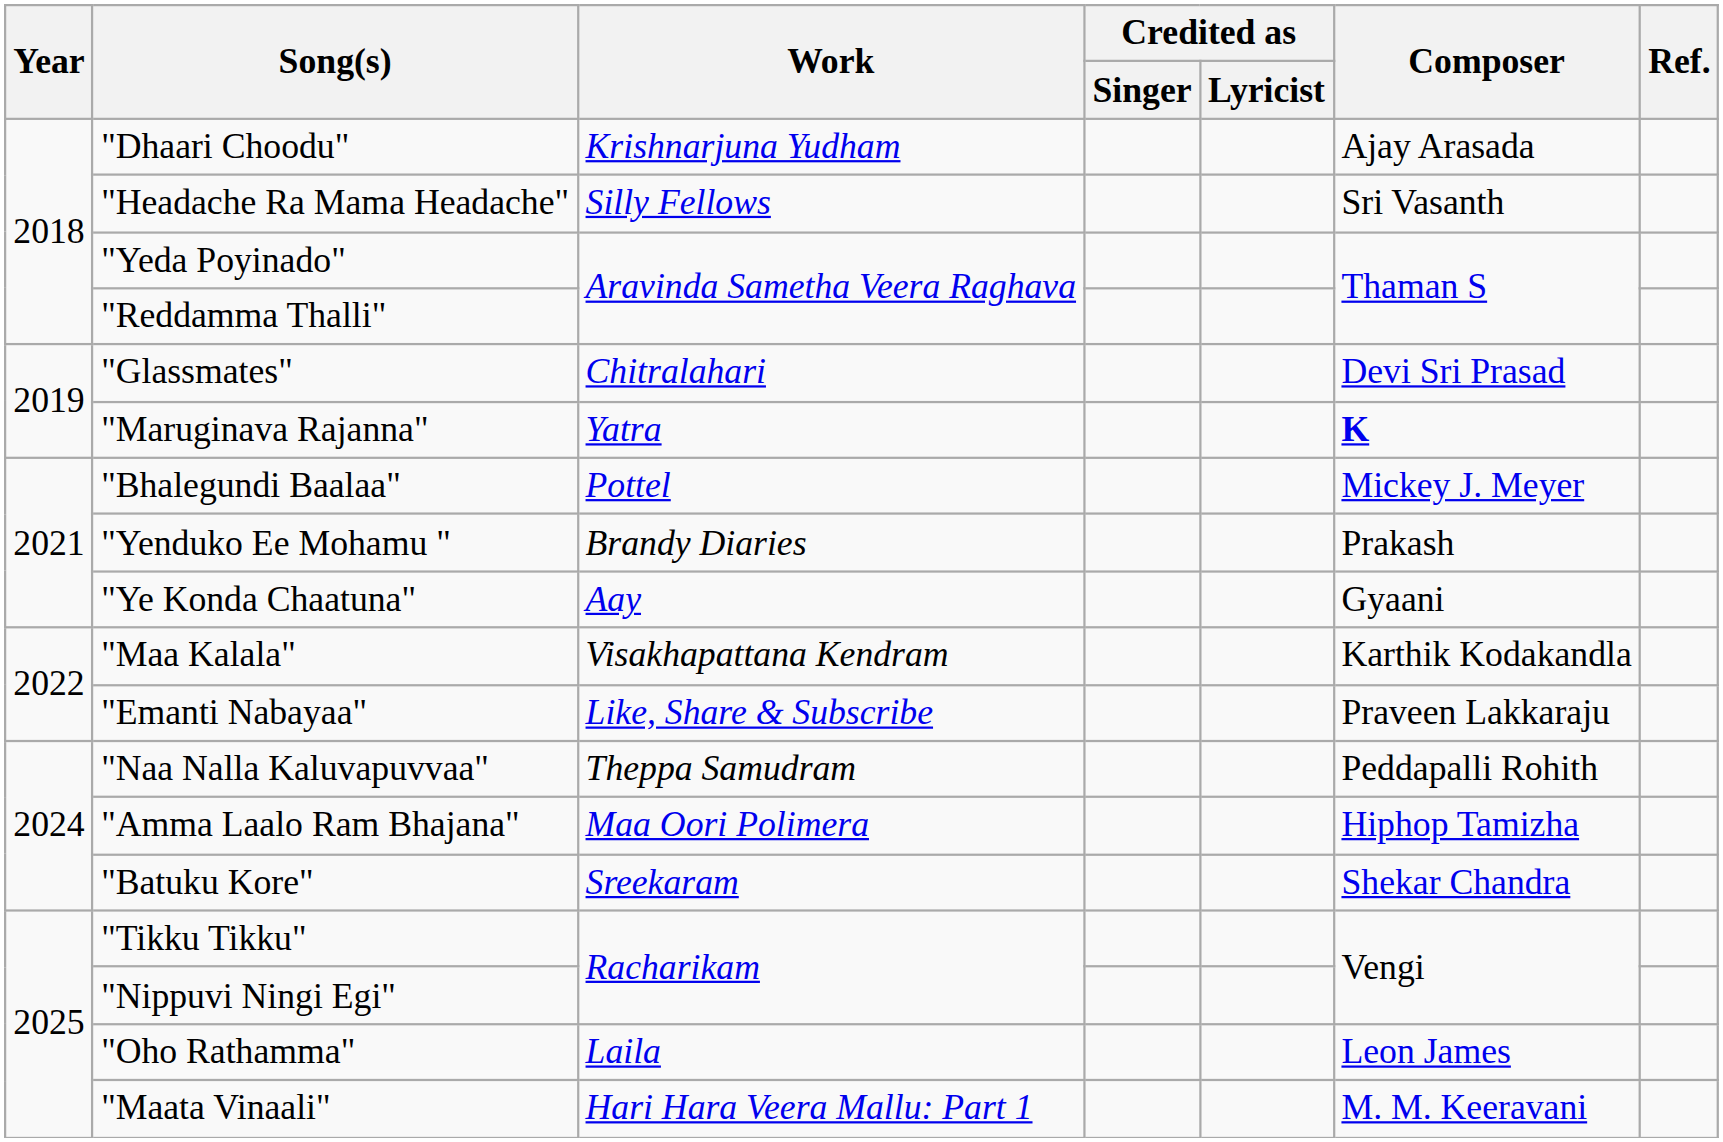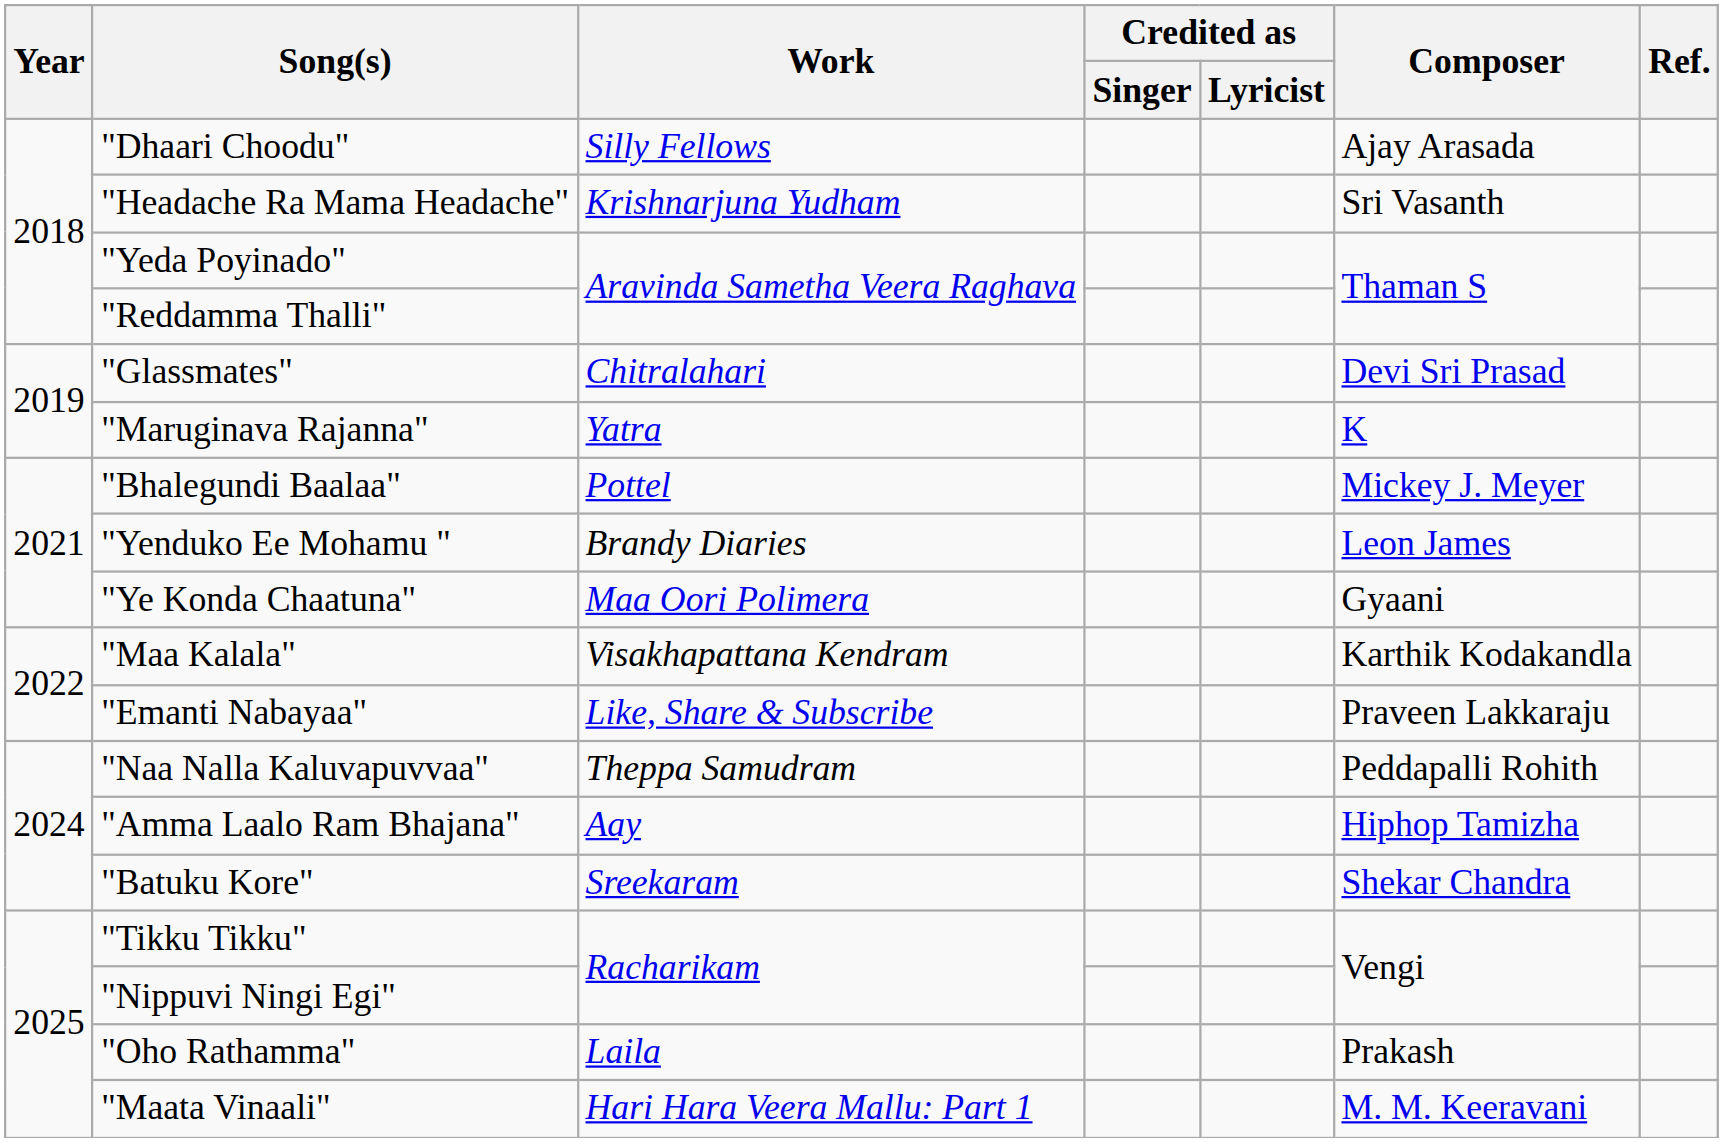 <table class="wikitable sortable">
 <tr>
 <th rowspan="2">Year</th>
 <th rowspan="2">Song(s)</th>
 <th rowspan="2">Work</th>
 <th colspan="2">Credited as</th>
 <th rowspan="2">Composer</th>
 <th rowspan="2">Ref.</th>
 </tr>
 <tr>
 <th>Singer</th>
 <th>Lyricist</th>
 </tr>
 <tr>
 <td rowspan="4">2018</td>
 <td>"Dhaari Choodu"</td>
-<td><em><a href='#'>Krishnarjuna Yudham</a></em></td>
+<td><em><a href='#'>Silly Fellows</a></em></td>
 <td></td>
 <td></td>
 <td>Ajay Arasada</td>
 <td></td>
 </tr>
 <tr>
 <td>"Headache Ra Mama Headache"</td>
-<td><em><a href='#'>Silly Fellows</a></em></td>
+<td><em><a href='#'>Krishnarjuna Yudham</a></em></td>
 <td></td>
 <td></td>
 <td>Sri Vasanth</td>
 <td></td>
 </tr>
 <tr>
 <td>"Yeda Poyinado"</td>
 <td rowspan="2"><em><a href='#'>Aravinda Sametha Veera Raghava</a></em></td>
 <td></td>
 <td></td>
 <td rowspan="2"><a href='#'>Thaman S</a></td>
 <td></td>
 </tr>
 <tr>
 <td>"Reddamma Thalli"</td>
 <td></td>
 <td></td>
 <td></td>
 </tr>
 <tr>
 <td rowspan="2">2019</td>
 <td>"Glassmates"</td>
 <td><a href='#'><em>Chitralahari</em></a></td>
 <td></td>
 <td></td>
 <td><a href='#'>Devi Sri Prasad</a></td>
 <td></td>
 </tr>
 <tr>
 <td>"Maruginava Rajanna"</td>
 <td><a href='#'><em>Yatra</em></a></td>
 <td></td>
 <td></td>
-<td><strong><a href='#'>K</a></strong></td>
+<td><a href='#'>K</a></td>
 <td></td>
 </tr>
 <tr>
 <td rowspan="3">2021</td>
 <td>"Bhalegundi Baalaa"</td>
 <td><em><a href='#'>Pottel</a></em></td>
 <td></td>
 <td></td>
 <td><a href='#'>Mickey J. Meyer</a></td>
 <td></td>
 </tr>
 <tr>
 <td>"Yenduko Ee Mohamu "</td>
 <td><em>Brandy Diaries</em></td>
 <td></td>
 <td></td>
-<td>Prakash</td>
+<td><a href='#'>Leon James</a></td>
 <td></td>
 </tr>
 <tr>
 <td>"Ye Konda Chaatuna"</td>
-<td><a href='#'><em>Aay</em></a></td>
+<td><em><a href='#'>Maa Oori Polimera</a></em></td>
 <td></td>
 <td></td>
 <td>Gyaani</td>
 <td></td>
 </tr>
 <tr>
 <td rowspan="2">2022</td>
 <td>"Maa Kalala"</td>
 <td><em>Visakhapattana Kendram</em></td>
 <td></td>
 <td></td>
 <td>Karthik Kodakandla</td>
 <td></td>
 </tr>
 <tr>
 <td>"Emanti Nabayaa"</td>
 <td><em><a href='#'>Like, Share & Subscribe</a></em></td>
 <td></td>
 <td></td>
 <td>Praveen Lakkaraju</td>
 <td></td>
 </tr>
 <tr>
 <td rowspan="3">2024</td>
 <td>"Naa Nalla Kaluvapuvvaa"</td>
 <td><em>Theppa Samudram</em></td>
 <td></td>
 <td></td>
 <td>Peddapalli Rohith</td>
 <td></td>
 </tr>
 <tr>
 <td>"Amma Laalo Ram Bhajana"</td>
-<td><em><a href='#'>Maa Oori Polimera</a></em></td>
+<td><a href='#'><em>Aay</em></a></td>
 <td></td>
 <td></td>
 <td><a href='#'>Hiphop Tamizha</a></td>
 <td></td>
 </tr>
 <tr>
 <td>"Batuku Kore"</td>
 <td><em><a href='#'>Sreekaram</a></em></td>
 <td></td>
 <td></td>
 <td><a href='#'>Shekar Chandra</a></td>
 <td></td>
 </tr>
 <tr>
 <td rowspan="4">2025</td>
 <td>"Tikku Tikku"</td>
 <td rowspan="2"><em><a href='#'>Racharikam</a></em></td>
 <td></td>
 <td></td>
 <td rowspan="2">Vengi</td>
 <td></td>
 </tr>
 <tr>
 <td>"Nippuvi Ningi Egi"</td>
 <td></td>
 <td></td>
 <td></td>
 </tr>
 <tr>
 <td>"Oho Rathamma"</td>
 <td><a href='#'><em>Laila</em></a></td>
 <td></td>
 <td></td>
-<td><a href='#'>Leon James</a></td>
+<td>Prakash</td>
 <td></td>
 </tr>
 <tr>
 <td>"Maata Vinaali"</td>
 <td><em><a href='#'>Hari Hara Veera Mallu: Part 1</a></em></td>
 <td></td>
 <td></td>
 <td><a href='#'>M. M. Keeravani</a></td>
 <td></td>
 </tr>
 </table>
